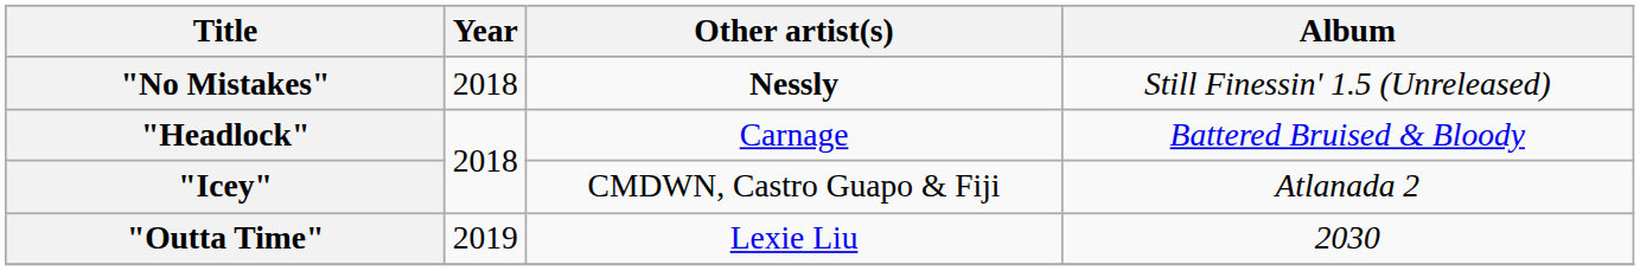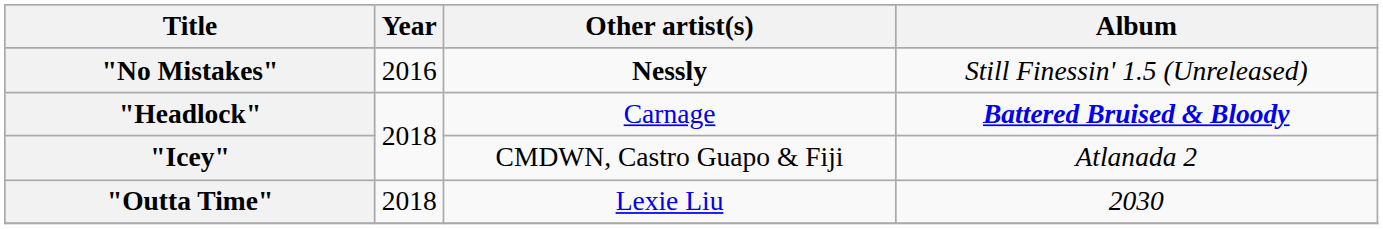 <table class="wikitable plainrowheaders" style="text-align:center;">
 <tr>
 <th scope="col" style="width:13em;">Title</th>
 <th scope="col" style="width:2em;">Year</th>
 <th scope="col" style="width:16em;">Other artist(s)</th>
 <th scope="col" style="width:17em;">Album</th>
 </tr>
 <tr>
 <th scope="row">"No Mistakes"</th>
-<td>2018</td>
+<td>2016</td>
 <td><strong>Nessly</strong></td>
 <td><em>Still Finessin' 1.5 (Unreleased)</em></td>
 </tr>
 <tr>
 <th scope="row">"Headlock"</th>
 <td rowspan="2">2018</td>
 <td><a href='#'>Carnage</a></td>
-<td><em><a href='#'>Battered Bruised & Bloody</a></em></td>
+<td><strong><em><a href='#'>Battered Bruised & Bloody</a></em></strong></td>
 </tr>
 <tr>
 <th scope="row">"Icey"</th>
 <td>CMDWN, Castro Guapo & Fiji</td>
 <td><em>Atlanada 2</em></td>
 </tr>
 <tr>
 <th scope="row">"Outta Time"</th>
-<td>2019</td>
+<td>2018</td>
 <td><a href='#'>Lexie Liu</a></td>
 <td><em>2030</em></td>
 </tr>
 <tr>
 </tr>
 </table>
